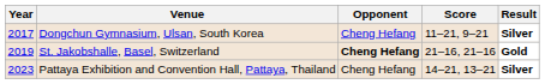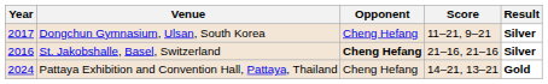 <table class="sortable wikitable" style="font-size: 90%;">
 <tr>
 <th>Year</th>
 <th>Venue</th>
 <th>Opponent</th>
 <th>Score</th>
 <th>Result</th>
 </tr>
 <tr style="background:#F3E6D7">
 <td align="center"><a href='#'>2017</a></td>
 <td align="left"><a href='#'>Dongchun Gymnasium</a>, <a href='#'>Ulsan</a>, South Korea</td>
 <td align="left"> <a href='#'>Cheng Hefang</a></td>
 <td align="left">11–21, 9–21</td>
 <td style="text-align:left; background:white"> <strong>Silver</strong></td>
 </tr>
 <tr style="background:#F3E6D7">
-<td align="center"><a href='#'>2019</a></td>
+<td align="center"><a href='#'>2016</a></td>
 <td align="left"><a href='#'>St. Jakobshalle</a>, <a href='#'>Basel</a>, Switzerland</td>
 <td align="left"><strong> Cheng Hefang</strong></td>
 <td align="left">21–16, 21–16</td>
-<td style="text-align:left; background:white"> <strong>Gold</strong></td>
+<td style="text-align:left; background:white"> <strong>Silver</strong></td>
 </tr>
 <tr style="background:#F3E6D7">
-<td align="center"><a href='#'>2023</a></td>
+<td align="center"><a href='#'>2024</a></td>
 <td align="left">Pattaya Exhibition and Convention Hall, <a href='#'>Pattaya</a>, Thailand</td>
 <td align="left"> Cheng Hefang</td>
 <td align="left">14–21, 13–21</td>
-<td style="text-align:left; background:white"> <strong>Silver</strong></td>
+<td style="text-align:left; background:white"> <strong>Gold</strong></td>
 </tr>
 </table>
